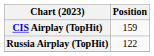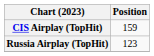 <table class="wikitable sortable plainrowheaders" style="text-align:center">
 <tr>
 <th scope="col">Chart (2023)</th>
 <th scope="col">Position</th>
 </tr>
 <tr>
 <th scope="row"><a href='#'>CIS</a> Airplay (TopHit)</th>
 <td>159</td>
 </tr>
 <tr>
 <th scope="row">Russia Airplay (TopHit)</th>
-<td>122</td>
+<td>123</td>
 </tr>
 <tr>
 </tr>
 </table>
